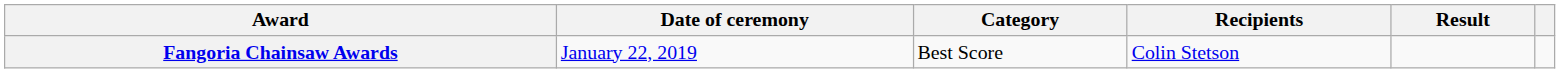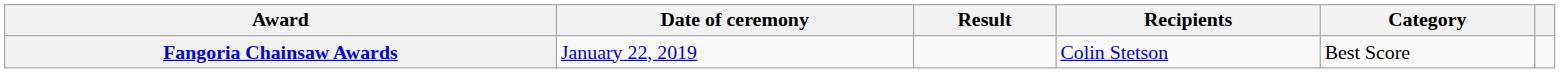 <table class="wikitable plainrowheaders" style="width:99%;">
 <tr>
 <th scope="col">Award</th>
 <th scope="col">Date of ceremony</th>
+<th scope="col">Result</th>
+<th scope="col">Recipients</th>
 <th scope="col">Category</th>
-<th scope="col">Recipients</th>
-<th scope="col">Result</th>
 <th scope="col" class="unsortable"></th>
 </tr>
 <tr>
 <th scope="row"><a href='#'>Fangoria Chainsaw Awards</a></th>
 <td><a href='#'>January 22, 2019</a></td>
+<td></td>
+<td><a href='#'>Colin Stetson</a></td>
 <td>Best Score</td>
-<td><a href='#'>Colin Stetson</a></td>
-<td></td>
 <td style="text-align:center;"><br></td>
 </tr>
 </table>
